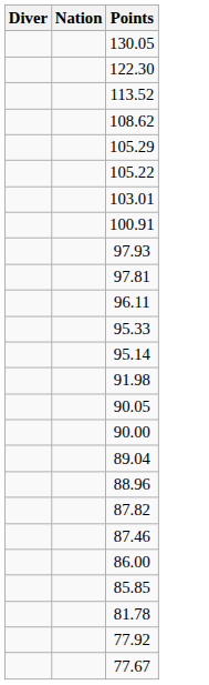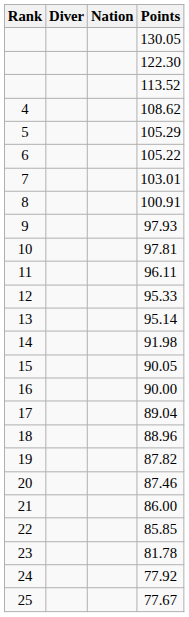 <table class="wikitable sortable" style="text-align:center">
 <tr>
+<th>Rank</th>
 <th>Diver</th>
 <th>Nation</th>
 <th>Points</th>
 </tr>
 <tr>
+<td></td>
 <td align=left></td>
 <td align=left></td>
 <td>130.05</td>
 </tr>
 <tr>
+<td></td>
 <td align=left></td>
 <td align=left></td>
 <td>122.30</td>
 </tr>
 <tr>
+<td></td>
 <td align=left></td>
 <td align=left></td>
 <td>113.52</td>
 </tr>
 <tr>
+<td>4</td>
 <td align=left></td>
 <td align=left></td>
 <td>108.62</td>
 </tr>
 <tr>
+<td>5</td>
 <td align=left></td>
 <td align=left></td>
 <td>105.29</td>
 </tr>
 <tr>
+<td>6</td>
 <td align=left></td>
 <td align=left></td>
 <td>105.22</td>
 </tr>
 <tr>
+<td>7</td>
 <td align=left></td>
 <td align=left></td>
 <td>103.01</td>
 </tr>
 <tr>
+<td>8</td>
 <td align=left></td>
 <td align=left></td>
 <td>100.91</td>
 </tr>
 <tr>
+<td>9</td>
 <td align=left></td>
 <td align=left></td>
 <td>97.93</td>
 </tr>
 <tr>
+<td>10</td>
 <td align=left></td>
 <td align=left></td>
 <td>97.81</td>
 </tr>
 <tr>
+<td>11</td>
 <td align=left></td>
 <td align=left></td>
 <td>96.11</td>
 </tr>
 <tr>
+<td>12</td>
 <td align=left></td>
 <td align=left></td>
 <td>95.33</td>
 </tr>
 <tr>
+<td>13</td>
 <td align=left></td>
 <td align=left></td>
 <td>95.14</td>
 </tr>
 <tr>
+<td>14</td>
 <td align=left></td>
 <td align=left></td>
 <td>91.98</td>
 </tr>
 <tr>
+<td>15</td>
 <td align=left></td>
 <td align=left></td>
 <td>90.05</td>
 </tr>
 <tr>
+<td>16</td>
 <td align=left></td>
 <td align=left></td>
 <td>90.00</td>
 </tr>
 <tr>
+<td>17</td>
 <td align=left></td>
 <td align=left></td>
 <td>89.04</td>
 </tr>
 <tr>
+<td>18</td>
 <td align=left></td>
 <td align=left></td>
 <td>88.96</td>
 </tr>
 <tr>
+<td>19</td>
 <td align=left></td>
 <td align=left></td>
 <td>87.82</td>
 </tr>
 <tr>
+<td>20</td>
 <td align=left></td>
 <td align=left></td>
 <td>87.46</td>
 </tr>
 <tr>
+<td>21</td>
 <td align=left></td>
 <td align=left></td>
 <td>86.00</td>
 </tr>
 <tr>
+<td>22</td>
 <td align=left></td>
 <td align=left></td>
 <td>85.85</td>
 </tr>
 <tr>
+<td>23</td>
 <td align=left></td>
 <td align=left></td>
 <td>81.78</td>
 </tr>
 <tr>
+<td>24</td>
 <td align=left></td>
 <td align=left></td>
 <td>77.92</td>
 </tr>
 <tr>
+<td>25</td>
 <td align=left></td>
 <td align=left></td>
 <td>77.67</td>
 </tr>
 </table>
